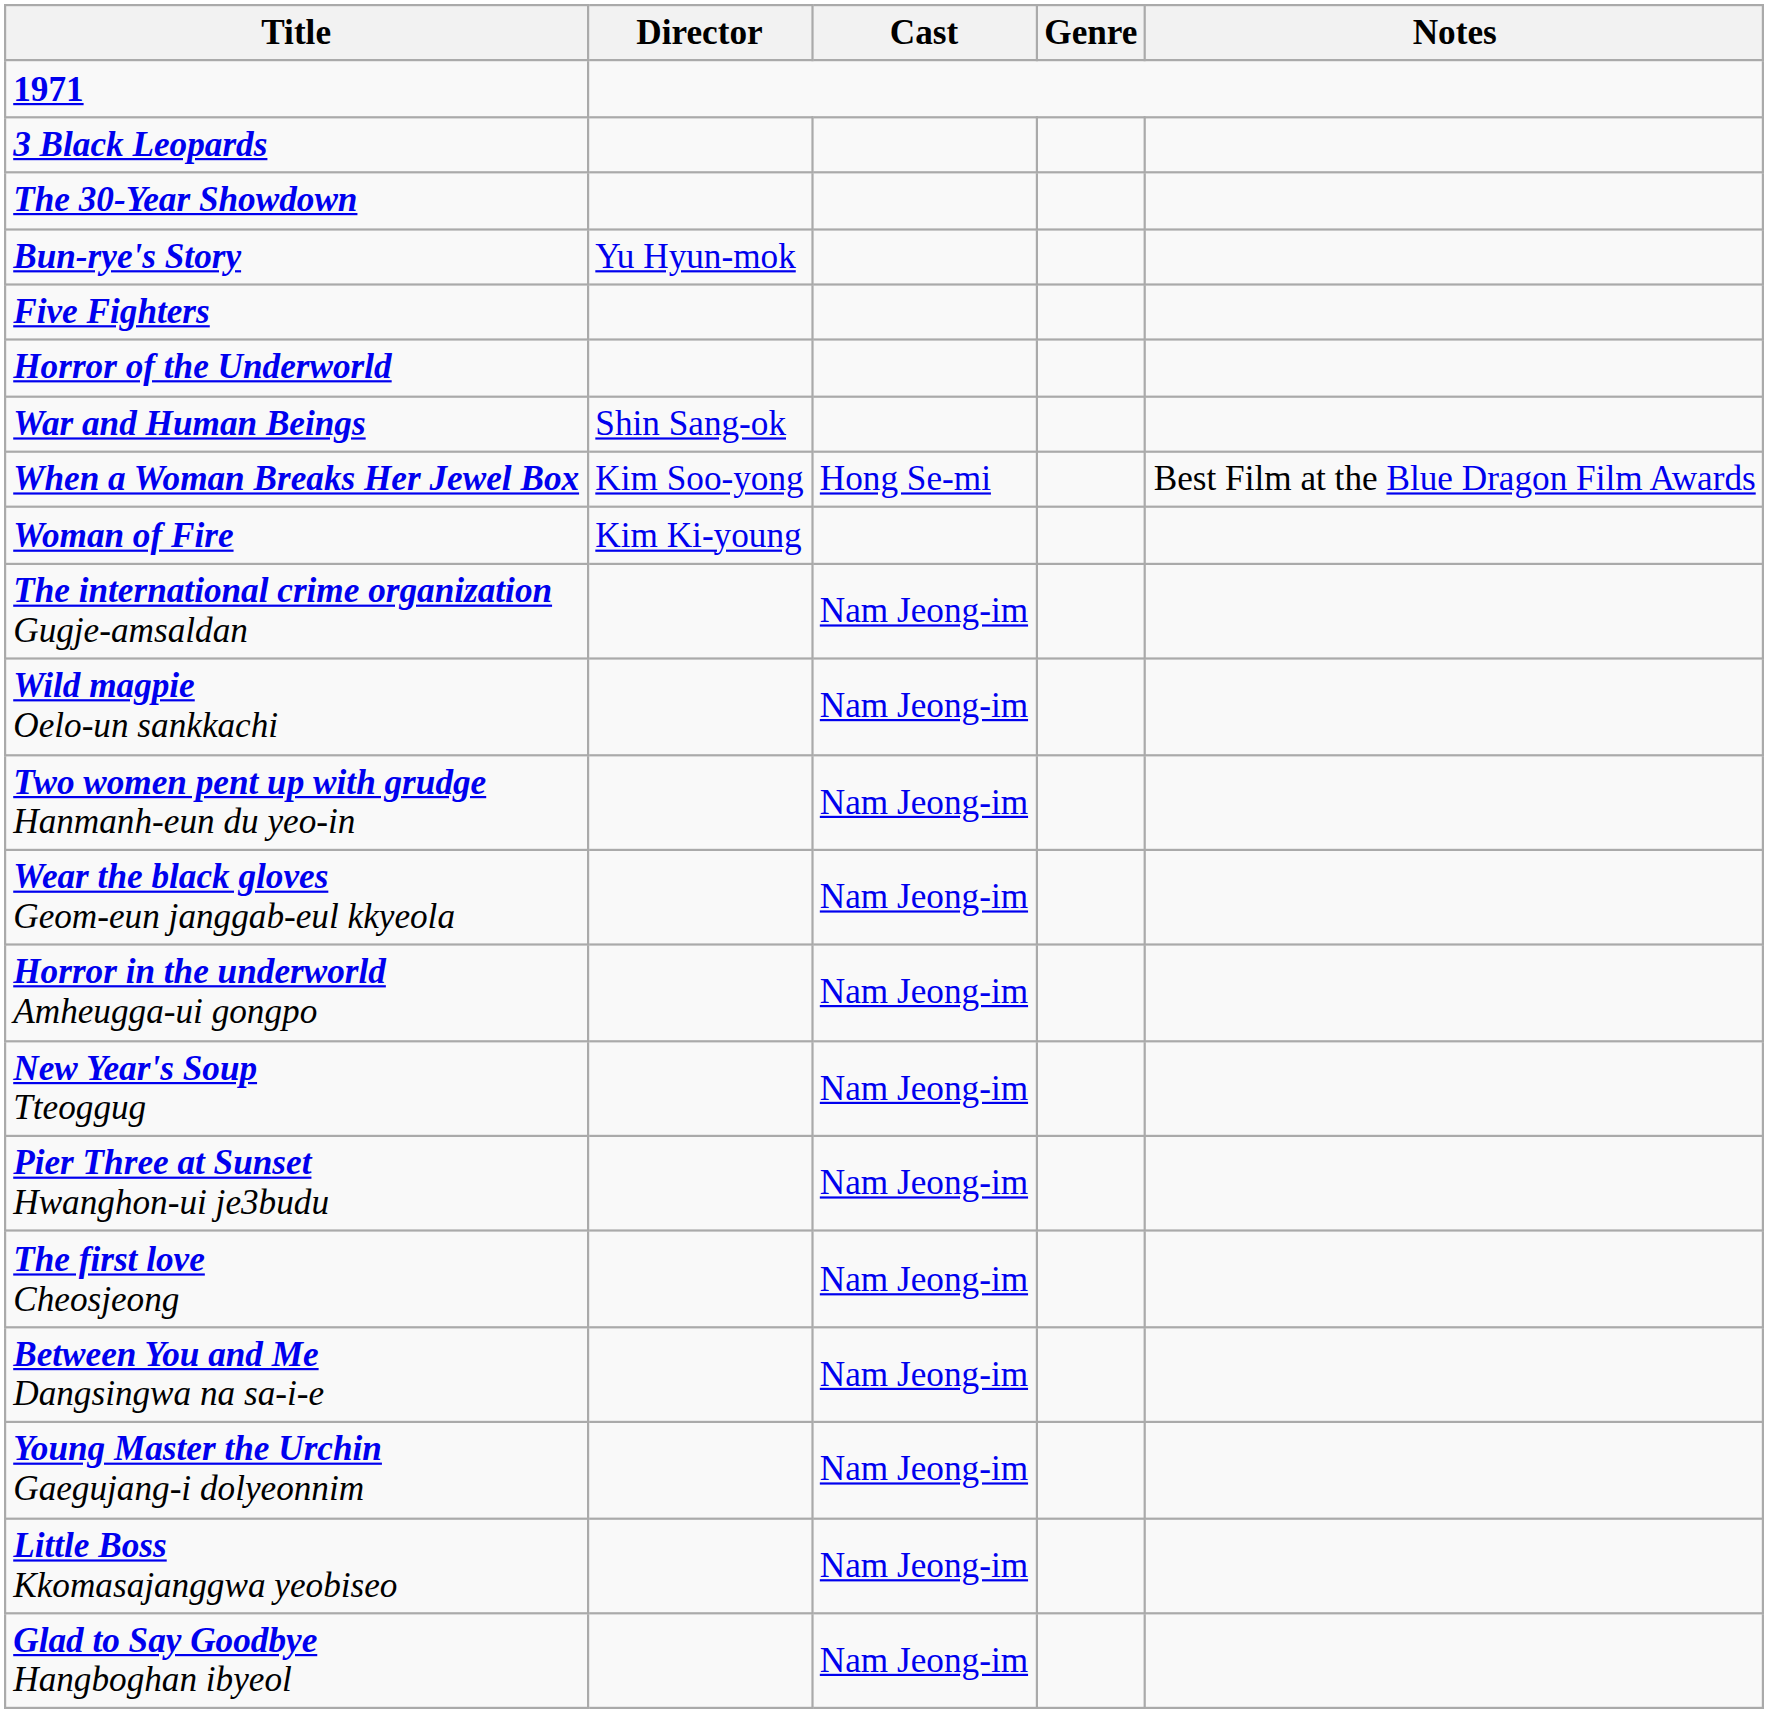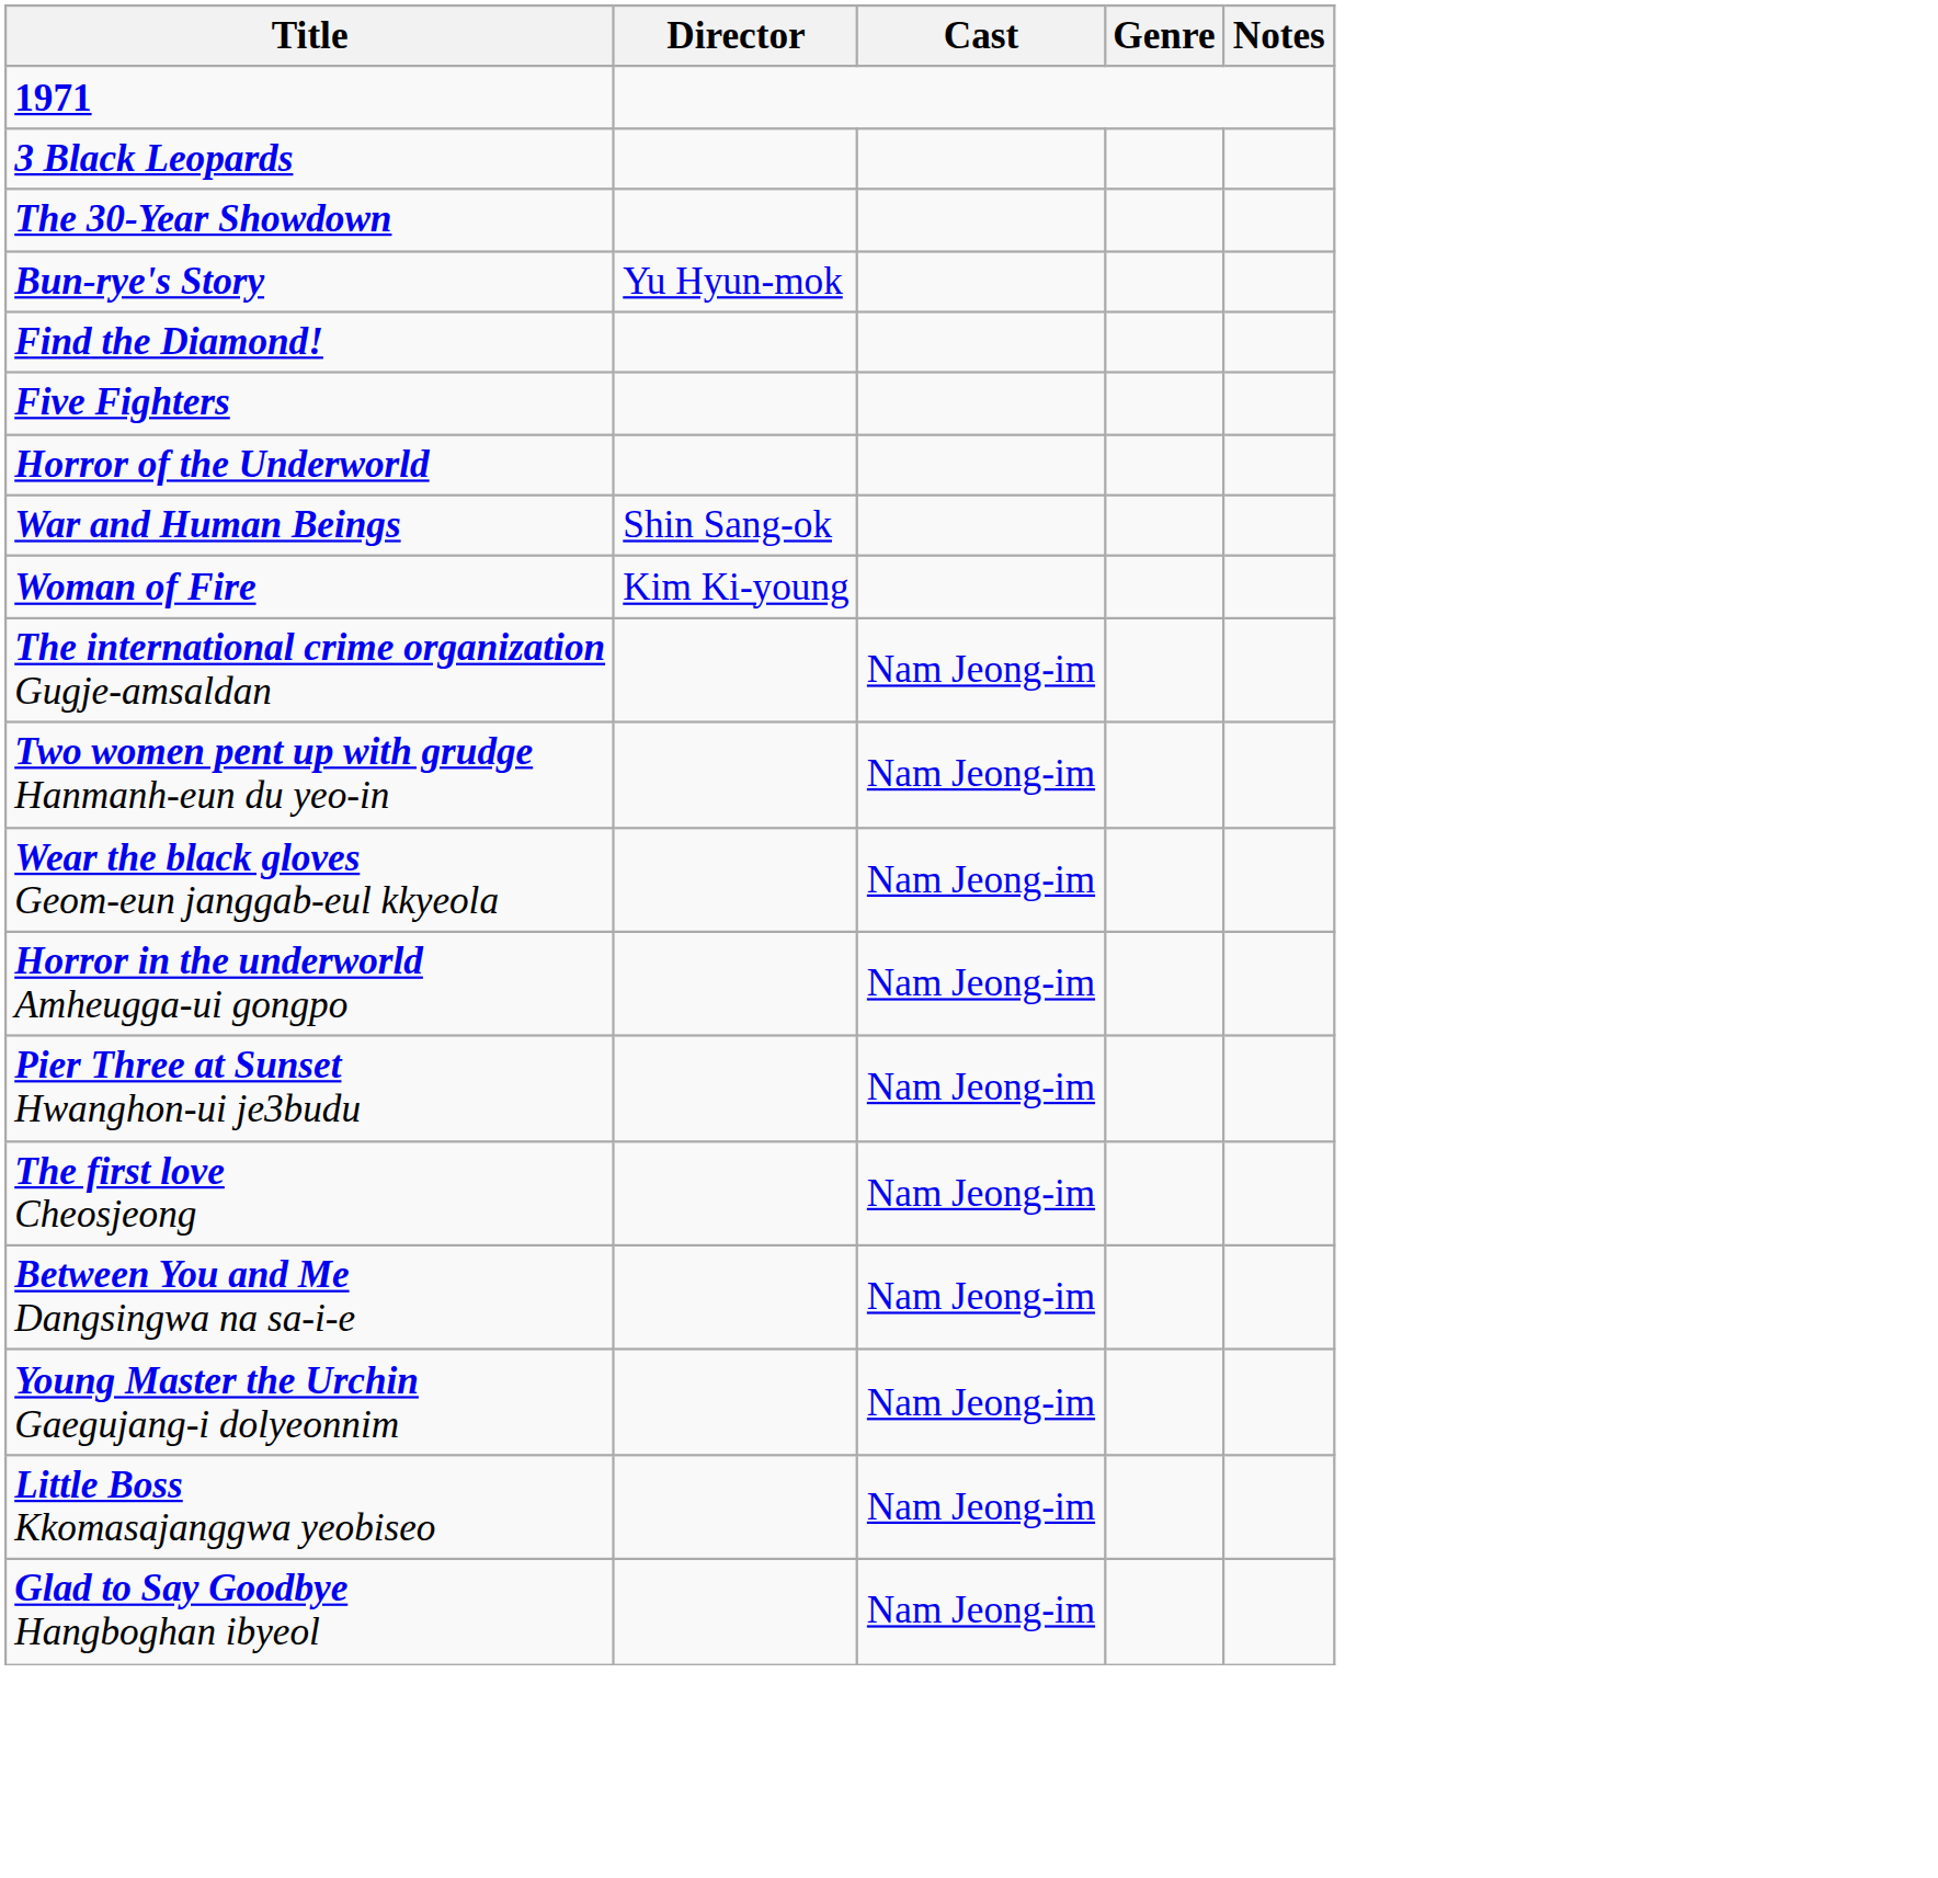 <table class="wikitable">
 <tr>
 <th>Title</th>
 <th>Director</th>
 <th>Cast</th>
 <th>Genre</th>
 <th>Notes</th>
 </tr>
 <tr>
 <td><strong><a href='#'>1971</a></strong></td>
 </tr>
 <tr>
 <td><strong><em><a href='#'>3 Black Leopards</a></em></strong></td>
 <td></td>
 <td></td>
 <td></td>
 <td></td>
 </tr>
 <tr>
 <td><strong><em><a href='#'>The 30-Year Showdown</a></em></strong></td>
 <td></td>
 <td></td>
 <td></td>
 <td></td>
 </tr>
 <tr>
 <td><strong><em><a href='#'>Bun-rye's Story</a></em></strong></td>
 <td><a href='#'>Yu Hyun-mok</a></td>
 <td></td>
 <td></td>
 <td></td>
 </tr>
 <tr>
+<td><strong><em><a href='#'>Find the Diamond!</a></em></strong></td>
+<td></td>
+<td></td>
+<td></td>
+<td></td>
+</tr>
+<tr>
 <td><strong><em><a href='#'>Five Fighters</a></em></strong></td>
 <td></td>
 <td></td>
 <td></td>
 <td></td>
 </tr>
 <tr>
 <td><strong><em><a href='#'>Horror of the Underworld</a></em></strong></td>
 <td></td>
 <td></td>
 <td></td>
 <td></td>
 </tr>
 <tr>
 <td><strong><em><a href='#'>War and Human Beings</a></em></strong></td>
 <td><a href='#'>Shin Sang-ok</a></td>
 <td></td>
 <td></td>
 <td></td>
 </tr>
 <tr>
-<td><strong><em><a href='#'>When a Woman Breaks Her Jewel Box</a></em></strong></td>
-<td><a href='#'>Kim Soo-yong</a></td>
-<td><a href='#'>Hong Se-mi</a></td>
-<td></td>
-<td>Best Film at the <a href='#'>Blue Dragon Film Awards</a></td>
-</tr>
-<tr>
 <td><strong><em><a href='#'>Woman of Fire</a></em></strong></td>
 <td><a href='#'>Kim Ki-young</a></td>
 <td></td>
 <td></td>
 <td></td>
 </tr>
 <tr>
 <td><strong><em><a href='#'>The international crime organization</a></em></strong><br><em>Gugje-amsaldan</em></td>
-<td></td>
-<td><a href='#'>Nam Jeong-im</a></td>
-<td></td>
-<td></td>
-</tr>
-<tr>
-<td><strong><em><a href='#'>Wild magpie</a></em></strong><br><em>Oelo-un sankkachi</em></td>
 <td></td>
 <td><a href='#'>Nam Jeong-im</a></td>
 <td></td>
 <td></td>
 </tr>
 <tr>
 <td><strong><em><a href='#'>Two women pent up with grudge</a></em></strong><br><em>Hanmanh-eun du yeo-in</em></td>
 <td></td>
 <td><a href='#'>Nam Jeong-im</a></td>
 <td></td>
 <td></td>
 </tr>
 <tr>
 <td><strong><em><a href='#'>Wear the black gloves</a></em></strong><br><em>Geom-eun janggab-eul kkyeola</em></td>
 <td></td>
 <td><a href='#'>Nam Jeong-im</a></td>
 <td></td>
 <td></td>
 </tr>
 <tr>
 <td><strong><em><a href='#'>Horror in the underworld</a></em></strong><br><em>Amheugga-ui gongpo</em></td>
-<td></td>
-<td><a href='#'>Nam Jeong-im</a></td>
-<td></td>
-<td></td>
-</tr>
-<tr>
-<td><strong><em><a href='#'>New Year's Soup</a></em></strong><br><em>Tteoggug</em></td>
 <td></td>
 <td><a href='#'>Nam Jeong-im</a></td>
 <td></td>
 <td></td>
 </tr>
 <tr>
 <td><strong><em><a href='#'>Pier Three at Sunset</a></em></strong><br><em>Hwanghon-ui je3budu</em></td>
 <td></td>
 <td><a href='#'>Nam Jeong-im</a></td>
 <td></td>
 <td></td>
 </tr>
 <tr>
 <td><strong><em><a href='#'>The first love</a></em></strong><br><em>Cheosjeong</em></td>
 <td></td>
 <td><a href='#'>Nam Jeong-im</a></td>
 <td></td>
 <td></td>
 </tr>
 <tr>
 <td><strong><em><a href='#'>Between You and Me</a></em></strong><br><em>Dangsingwa na sa-i-e</em></td>
 <td></td>
 <td><a href='#'>Nam Jeong-im</a></td>
 <td></td>
 <td></td>
 </tr>
 <tr>
 <td><strong><em><a href='#'>Young Master the Urchin</a></em></strong><br><em>Gaegujang-i dolyeonnim</em></td>
 <td></td>
 <td><a href='#'>Nam Jeong-im</a></td>
 <td></td>
 <td></td>
 </tr>
 <tr>
 <td><strong><em><a href='#'>Little Boss</a></em></strong><br><em>Kkomasajanggwa yeobiseo</em></td>
 <td></td>
 <td><a href='#'>Nam Jeong-im</a></td>
 <td></td>
 <td></td>
 </tr>
 <tr>
 <td><strong><em><a href='#'>Glad to Say Goodbye</a></em></strong><br><em>Hangboghan ibyeol</em></td>
 <td></td>
 <td><a href='#'>Nam Jeong-im</a></td>
 <td></td>
 <td></td>
 </tr>
 </table>
